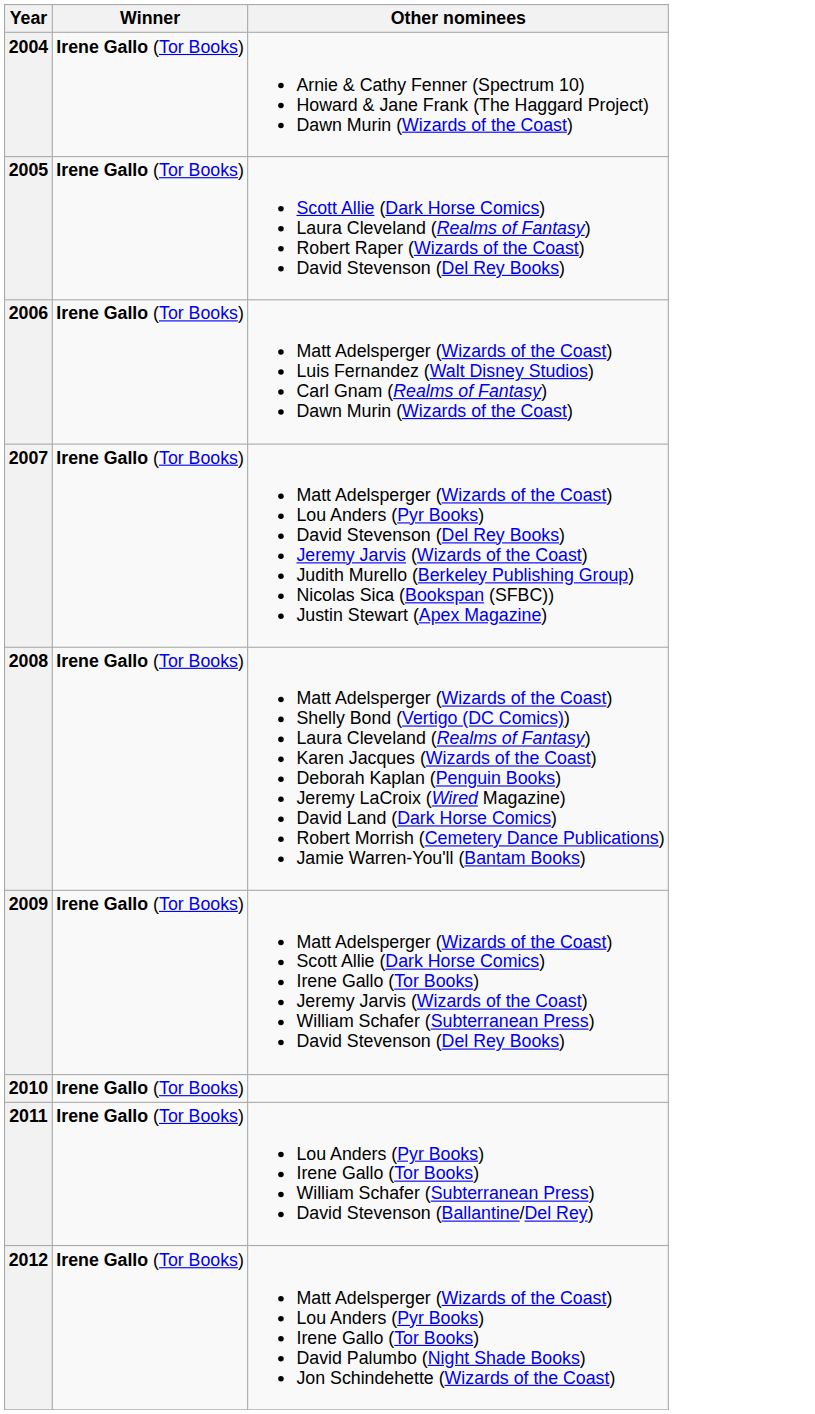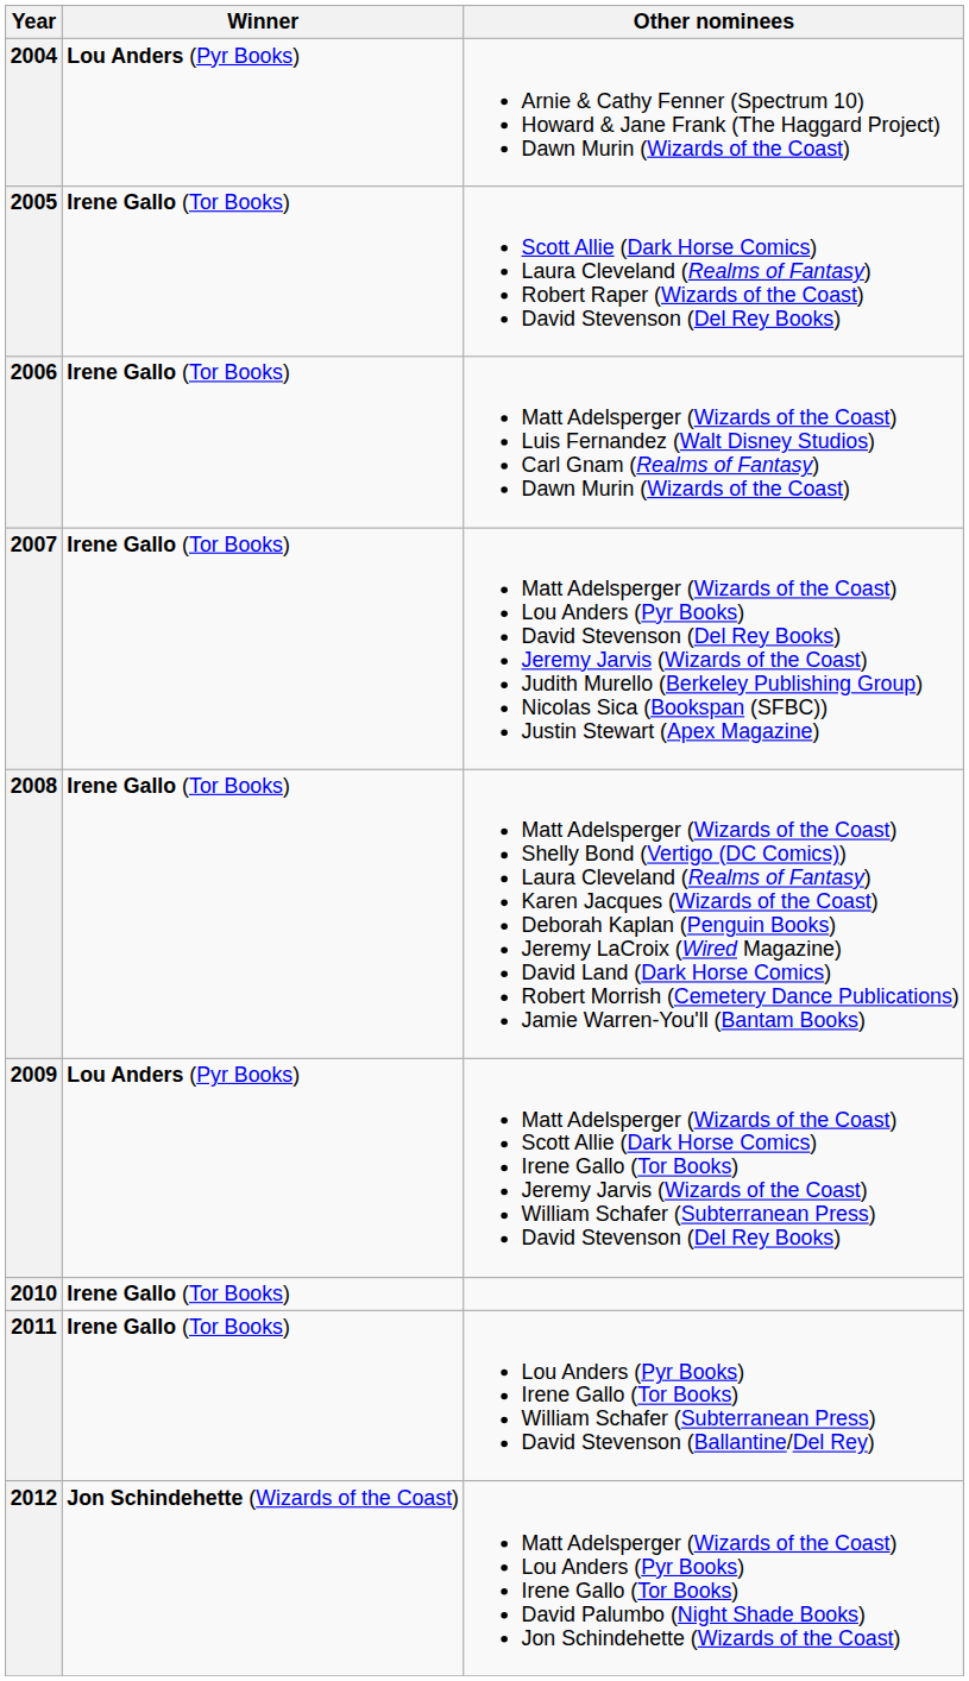 <table class="wikitable">
 <tr>
 <th>Year</th>
 <th>Winner</th>
 <th>Other nominees</th>
 </tr>
 <tr style="vertical-align:top;">
 <th>2004</th>
-<td><strong>Irene Gallo</strong> (<a href='#'>Tor Books</a>)</td>
+<td><strong>Lou Anders</strong> (<a href='#'>Pyr Books</a>)</td>
 <td><br><ul><li>Arnie & Cathy Fenner (Spectrum 10)</li><li>Howard & Jane Frank (The Haggard Project)</li><li>Dawn Murin (<a href='#'>Wizards of the Coast</a>)</li></ul></td>
 </tr>
 <tr style="vertical-align:top;">
 <th>2005</th>
 <td><strong>Irene Gallo</strong> (<a href='#'>Tor Books</a>)</td>
 <td><br><ul><li><a href='#'>Scott Allie</a> (<a href='#'>Dark Horse Comics</a>)</li><li>Laura Cleveland (<em><a href='#'>Realms of Fantasy</a></em>)</li><li>Robert Raper (<a href='#'>Wizards of the Coast</a>)</li><li>David Stevenson (<a href='#'>Del Rey Books</a>)</li></ul></td>
 </tr>
 <tr style="vertical-align:top;">
 <th>2006</th>
 <td><strong>Irene Gallo</strong> (<a href='#'>Tor Books</a>)</td>
 <td><br><ul><li>Matt Adelsperger (<a href='#'>Wizards of the Coast</a>)</li><li>Luis Fernandez (<a href='#'>Walt Disney Studios</a>)</li><li>Carl Gnam (<em><a href='#'>Realms of Fantasy</a></em>)</li><li>Dawn Murin (<a href='#'>Wizards of the Coast</a>)</li></ul></td>
 </tr>
 <tr style="vertical-align:top;">
 <th>2007</th>
 <td><strong>Irene Gallo</strong> (<a href='#'>Tor Books</a>)</td>
 <td><br><ul><li>Matt Adelsperger (<a href='#'>Wizards of the Coast</a>)</li><li>Lou Anders (<a href='#'>Pyr Books</a>)</li><li>David Stevenson (<a href='#'>Del Rey Books</a>)</li><li><a href='#'>Jeremy Jarvis</a> (<a href='#'>Wizards of the Coast</a>)</li><li>Judith Murello (<a href='#'>Berkeley Publishing Group</a>)</li><li>Nicolas Sica (<a href='#'>Bookspan</a> (SFBC))</li><li>Justin Stewart (<a href='#'>Apex Magazine</a>)</li></ul></td>
 </tr>
 <tr style="vertical-align:top;">
 <th>2008</th>
 <td><strong>Irene Gallo</strong> (<a href='#'>Tor Books</a>)</td>
 <td><br><ul><li>Matt Adelsperger (<a href='#'>Wizards of the Coast</a>)</li><li>Shelly Bond (<a href='#'>Vertigo (DC Comics)</a>)</li><li>Laura Cleveland (<em><a href='#'>Realms of Fantasy</a></em>)</li><li>Karen Jacques (<a href='#'>Wizards of the Coast</a>)</li><li>Deborah Kaplan (<a href='#'>Penguin Books</a>)</li><li>Jeremy LaCroix (<em><a href='#'>Wired</a></em> Magazine)</li><li>David Land (<a href='#'>Dark Horse Comics</a>)</li><li>Robert Morrish (<a href='#'>Cemetery Dance Publications</a>)</li><li>Jamie Warren-You'll (<a href='#'>Bantam Books</a>)</li></ul></td>
 </tr>
 <tr style="vertical-align:top;">
 <th>2009</th>
-<td><strong>Irene Gallo</strong> (<a href='#'>Tor Books</a>)</td>
+<td><strong>Lou Anders</strong> (<a href='#'>Pyr Books</a>)</td>
 <td><br><ul><li>Matt Adelsperger (<a href='#'>Wizards of the Coast</a>)</li><li>Scott Allie (<a href='#'>Dark Horse Comics</a>)</li><li>Irene Gallo (<a href='#'>Tor Books</a>)</li><li>Jeremy Jarvis (<a href='#'>Wizards of the Coast</a>)</li><li>William Schafer (<a href='#'>Subterranean Press</a>)</li><li>David Stevenson (<a href='#'>Del Rey Books</a>)</li></ul></td>
 </tr>
 <tr style="vertical-align:top;">
 <th>2010</th>
 <td><strong>Irene Gallo</strong> (<a href='#'>Tor Books</a>)</td>
 <td></td>
 </tr>
 <tr style="vertical-align:top;">
 <th>2011</th>
 <td><strong>Irene Gallo</strong> (<a href='#'>Tor Books</a>)</td>
 <td><br><ul><li>Lou Anders (<a href='#'>Pyr Books</a>)</li><li>Irene Gallo (<a href='#'>Tor Books</a>)</li><li>William Schafer (<a href='#'>Subterranean Press</a>)</li><li>David Stevenson (<a href='#'>Ballantine</a>/<a href='#'>Del Rey</a>)</li></ul></td>
 </tr>
 <tr style="vertical-align:top;">
 <th>2012</th>
-<td><strong>Irene Gallo</strong> (<a href='#'>Tor Books</a>)</td>
+<td><strong>Jon Schindehette</strong> (<a href='#'>Wizards of the Coast</a>)</td>
 <td><br><ul><li>Matt Adelsperger (<a href='#'>Wizards of the Coast</a>)</li><li>Lou Anders (<a href='#'>Pyr Books</a>)</li><li>Irene Gallo (<a href='#'>Tor Books</a>)</li><li>David Palumbo (<a href='#'>Night Shade Books</a>)</li><li>Jon Schindehette (<a href='#'>Wizards of the Coast</a>)</li></ul></td>
 </tr>
 </table>
